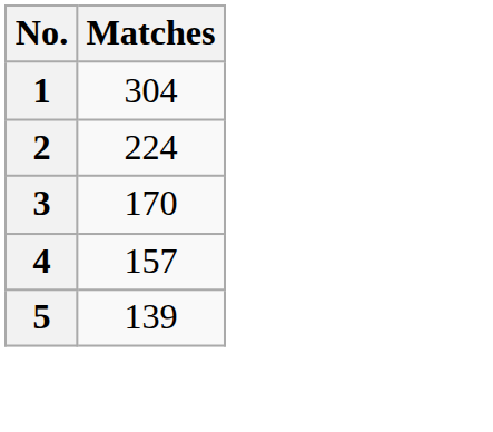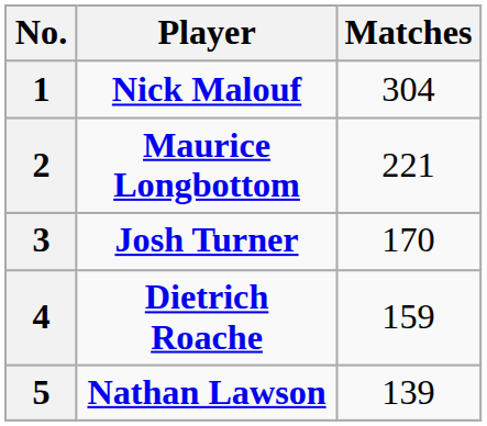 <table class="wikitable sortable" style="text-align:center">
 <tr>
 <th width=25>No.</th>
+<th width=110>Player</th>
 <th width=45>Matches</th>
 </tr>
 <tr>
 <th>1</th>
+<td><strong><a href='#'>Nick Malouf</a></strong></td>
 <td>304</td>
 </tr>
 <tr>
 <th>2</th>
-<td>224</td>
+<td><strong><a href='#'>Maurice Longbottom</a></strong></td>
+<td>221</td>
 </tr>
 <tr>
 <th>3</th>
+<td><a href='#'><strong>Josh Turner</strong></a></td>
 <td>170</td>
 </tr>
 <tr>
 <th>4</th>
-<td>157</td>
+<td><strong><a href='#'>Dietrich Roache</a></strong></td>
+<td>159</td>
 </tr>
 <tr>
 <th>5</th>
+<td><a href='#'><strong>Nathan Lawson</strong></a></td>
 <td>139</td>
 </tr>
 </table>
